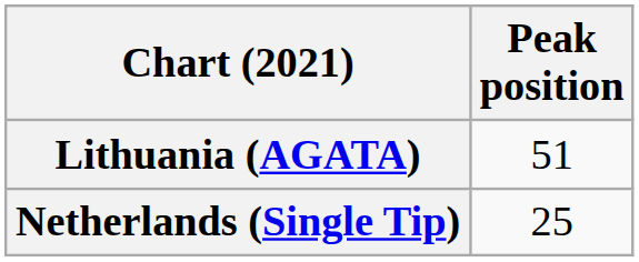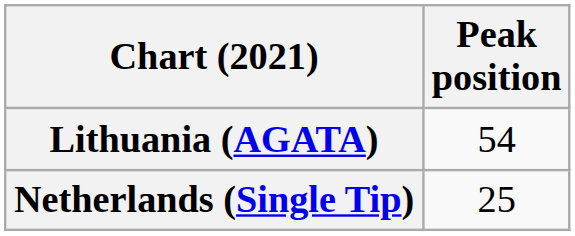 <table class="wikitable sortable plainrowheaders" style="text-align:center;">
 <tr>
 <th>Chart (2021)</th>
 <th>Peak<br>position</th>
 </tr>
 <tr>
 <th scope="row">Lithuania (<a href='#'>AGATA</a>)</th>
-<td>51</td>
+<td>54</td>
 </tr>
 <tr>
 <th scope="row">Netherlands (<a href='#'>Single Tip</a>)</th>
 <td>25</td>
 </tr>
 </table>
